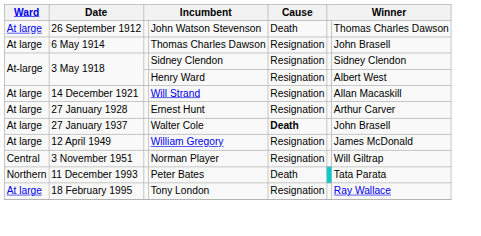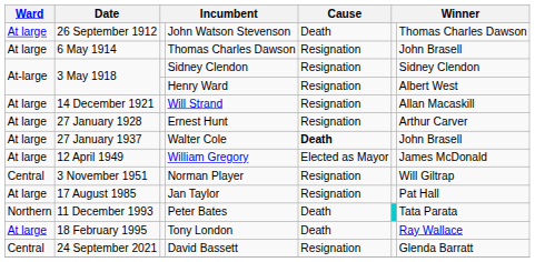 <table class="wikitable">
 <tr align=center>
 <th><a href='#'>Ward</a></th>
 <th>Date</th>
 <th colspan=2>Incumbent</th>
 <th>Cause</th>
 <th colspan=2>Winner</th>
 </tr>
 <tr>
 <td><a href='#'>At large</a></td>
 <td>26 September 1912</td>
 <td></td>
 <td>John Watson Stevenson</td>
 <td>Death</td>
 <td></td>
 <td>Thomas Charles Dawson</td>
 </tr>
 <tr>
 <td>At large</td>
 <td>6 May 1914</td>
 <td></td>
 <td>Thomas Charles Dawson</td>
 <td>Resignation</td>
 <td></td>
 <td>John Brasell</td>
 </tr>
 <tr>
 <td rowspan=2>At-large</td>
 <td rowspan=2>3 May 1918</td>
 <td></td>
 <td>Sidney Clendon</td>
 <td>Resignation</td>
 <td></td>
 <td>Sidney Clendon</td>
 </tr>
 <tr>
 <td></td>
 <td>Henry Ward</td>
 <td>Resignation</td>
 <td></td>
 <td>Albert West</td>
 </tr>
 <tr>
 <td>At large</td>
 <td>14 December 1921</td>
 <td></td>
 <td><a href='#'>Will Strand</a></td>
 <td>Resignation</td>
 <td></td>
 <td>Allan Macaskill</td>
 </tr>
 <tr>
 <td>At large</td>
 <td>27 January 1928</td>
 <td></td>
 <td>Ernest Hunt</td>
 <td>Resignation</td>
 <td></td>
 <td>Arthur Carver</td>
 </tr>
 <tr>
 <td>At large</td>
 <td>27 January 1937</td>
 <td></td>
 <td>Walter Cole</td>
 <td><strong>Death</strong></td>
 <td></td>
 <td>John Brasell</td>
 </tr>
 <tr>
 <td>At large</td>
 <td>12 April 1949</td>
 <td></td>
 <td><a href='#'>William Gregory</a></td>
-<td>Resignation</td>
+<td>Elected as Mayor</td>
 <td></td>
 <td>James McDonald</td>
 </tr>
 <tr>
 <td>Central</td>
 <td>3 November 1951</td>
 <td></td>
 <td>Norman Player</td>
 <td>Resignation</td>
 <td></td>
 <td>Will Giltrap</td>
+</tr>
+<tr>
+<td>At large</td>
+<td>17 August 1985</td>
+<td></td>
+<td>Jan Taylor</td>
+<td>Resignation</td>
+<td></td>
+<td>Pat Hall</td>
 </tr>
 <tr>
 <td>Northern</td>
 <td>11 December 1993</td>
 <td></td>
 <td>Peter Bates</td>
 <td>Death</td>
 <td style="background:#00CED1"></td>
 <td>Tata Parata</td>
 </tr>
 <tr>
 <td><a href='#'>At large</a></td>
 <td>18 February 1995</td>
 <td></td>
 <td>Tony London</td>
-<td>Resignation</td>
+<td>Death</td>
 <td></td>
 <td><a href='#'>Ray Wallace</a></td>
 </tr>
 <tr>
+<td>Central</td>
+<td>24 September 2021</td>
+<td></td>
+<td>David Bassett</td>
+<td>Resignation</td>
+<td></td>
+<td>Glenda Barratt</td>
+</tr>
+<tr>
 </tr>
 </table>
